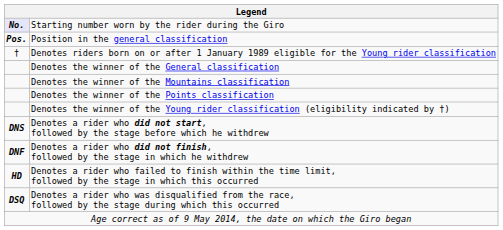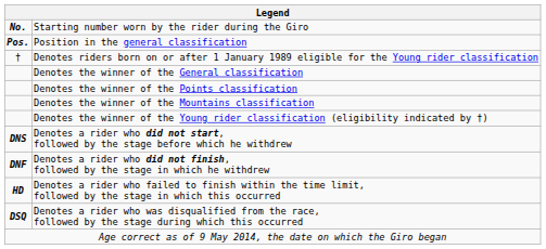 <table class="wikitable">
 <tr>
 <th colspan=2>Legend</th>
 </tr>
 <tr>
-<td align=center style="background: lavender;"><strong><em>No.</em></strong></td>
+<td align=center><strong><em>No.</em></strong></td>
 <td>Starting number worn by the rider during the Giro</td>
 </tr>
 <tr>
 <td align=center><strong><em>Pos.</em></strong></td>
 <td>Position in the <a href='#'>general classification</a></td>
 </tr>
 <tr>
 <td align=center>†</td>
 <td>Denotes riders born on or after 1 January 1989 eligible for the <a href='#'>Young rider classification</a></td>
 </tr>
 <tr>
 <td align=center>    </td>
 <td>Denotes the winner of the <a href='#'>General classification</a></td>
 </tr>
 <tr>
 <td align=center>    </td>
-<td>Denotes the winner of the <a href='#'>Mountains classification</a></td>
+<td>Denotes the winner of the <a href='#'>Points classification</a></td>
 </tr>
 <tr>
 <td align=center>    </td>
-<td>Denotes the winner of the <a href='#'>Points classification</a></td>
+<td>Denotes the winner of the <a href='#'>Mountains classification</a></td>
 </tr>
 <tr>
 <td align=center>    </td>
 <td>Denotes the winner of the <a href='#'>Young rider classification</a> (eligibility indicated by †)</td>
 </tr>
 <tr>
 <td align=center><strong><em>DNS</em></strong></td>
 <td>Denotes a rider who <strong><em>did not start</em></strong>,<br>followed by the stage before which he withdrew</td>
 </tr>
 <tr>
 <td align=center><strong><em>DNF</em></strong></td>
 <td>Denotes a rider who <strong><em>did not finish</em></strong>,<br>followed by the stage in which he withdrew</td>
 </tr>
 <tr>
 <td align=center><strong><em>HD</em></strong></td>
 <td>Denotes a rider who failed to finish within the time limit,<br>followed by the stage in which this occurred</td>
 </tr>
 <tr>
 <td align=center><strong><em>DSQ</em></strong></td>
 <td>Denotes a rider who was disqualified from the race,<br>followed by the stage during which this occurred</td>
 </tr>
 <tr>
 <td align=center colspan=2><em>Age correct as of 9 May 2014, the date on which the Giro began</em></td>
 </tr>
 </table>
